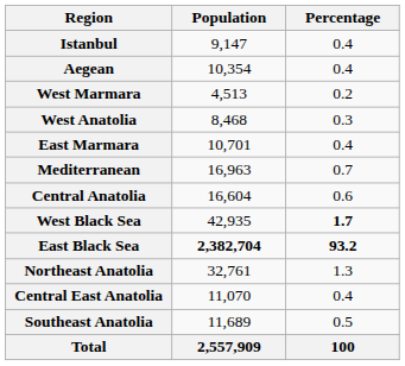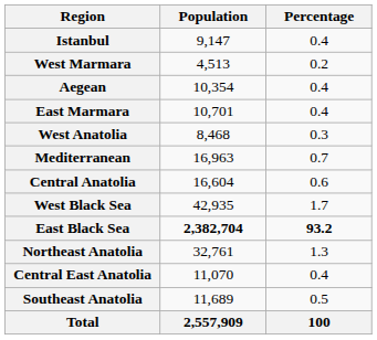 <table class="wikitable">
 <tr>
 <th style="width:120pt;">Region</th>
 <th style="width:80pt;">Population</th>
 <th style="width:80pt;">Percentage</th>
 </tr>
 <tr>
 <th style="width:120pt;">Istanbul</th>
 <td style="text-align:center;">9,147</td>
 <td style="text-align:center;">0.4</td>
 </tr>
 <tr>
+<th style="width:120pt;">West Marmara</th>
+<td style="text-align:center;">4,513</td>
+<td style="text-align:center;">0.2</td>
+</tr>
+<tr>
 <th style="width:120pt;">Aegean</th>
 <td style="text-align:center;">10,354</td>
 <td style="text-align:center;">0.4</td>
 </tr>
 <tr>
-<th style="width:120pt;">West Marmara</th>
-<td style="text-align:center;">4,513</td>
-<td style="text-align:center;">0.2</td>
+<th style="width:120pt;">East Marmara</th>
+<td style="text-align:center;">10,701</td>
+<td style="text-align:center;">0.4</td>
 </tr>
 <tr>
 <th style="width:120pt;">West Anatolia</th>
 <td style="text-align:center;">8,468</td>
 <td style="text-align:center;">0.3</td>
-</tr>
-<tr>
-<th style="width:120pt;">East Marmara</th>
-<td style="text-align:center;">10,701</td>
-<td style="text-align:center;">0.4</td>
 </tr>
 <tr>
 <th style="width:120pt;">Mediterranean</th>
 <td style="text-align:center;">16,963</td>
 <td style="text-align:center;">0.7</td>
 </tr>
 <tr>
 <th style="width:120pt;">Central Anatolia</th>
 <td style="text-align:center;">16,604</td>
 <td style="text-align:center;">0.6</td>
 </tr>
 <tr>
 <th style="width:120pt;">West Black Sea</th>
 <td style="text-align:center;">42,935</td>
-<td style="text-align:center;"><strong>1.7</strong></td>
+<td style="text-align:center;">1.7</td>
 </tr>
 <tr>
 <th style="width:120pt;">East Black Sea</th>
 <td style="text-align:center;"><strong>2,382,704</strong></td>
 <td style="text-align:center;"><strong>93.2</strong></td>
 </tr>
 <tr>
 <th style="width:120pt;">Northeast Anatolia</th>
 <td style="text-align:center;">32,761</td>
 <td style="text-align:center;">1.3</td>
 </tr>
 <tr>
 <th style="width:120pt;">Central East Anatolia</th>
 <td style="text-align:center;">11,070</td>
 <td style="text-align:center;">0.4</td>
 </tr>
 <tr>
 <th style="width:120pt;">Southeast Anatolia</th>
 <td style="text-align:center;">11,689</td>
 <td style="text-align:center;">0.5</td>
 </tr>
 <tr>
 <th style="width:120pt;">Total</th>
 <th style="width:80pt;">2,557,909</th>
 <th style="text-align:center;">100</th>
 </tr>
 </table>
